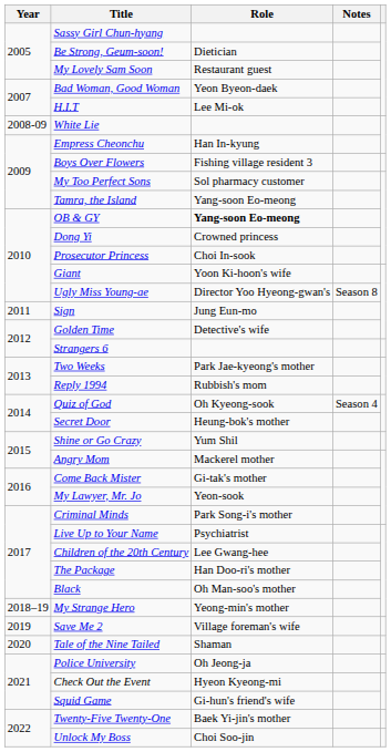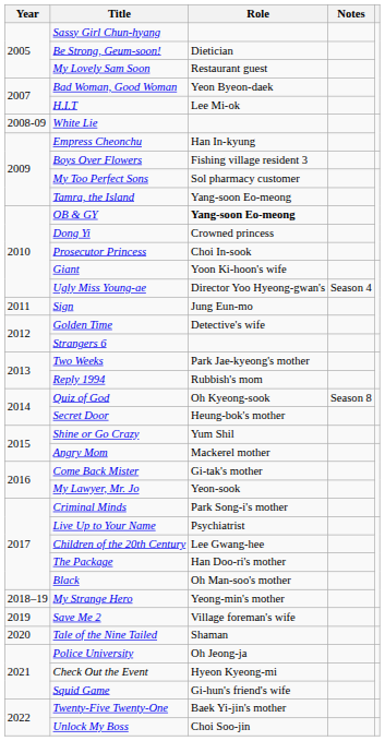 <table class="wikitable sortable">
 <tr>
 <th>Year</th>
 <th>Title</th>
 <th>Role</th>
 <th class="unsortable">Notes</th>
 <th class="unsortable"></th>
 </tr>
 <tr>
 <td rowspan="3">2005</td>
 <td><em><a href='#'>Sassy Girl Chun-hyang</a></em></td>
 <td></td>
 <td></td>
 <td rowspan=5></td>
 </tr>
 <tr>
 <td><em><a href='#'>Be Strong, Geum-soon!</a></em></td>
 <td>Dietician</td>
 <td></td>
 </tr>
 <tr>
 <td><em><a href='#'>My Lovely Sam Soon</a></em></td>
 <td>Restaurant guest</td>
 <td></td>
 </tr>
 <tr>
 <td rowspan="2">2007</td>
 <td><em><a href='#'>Bad Woman, Good Woman</a></em></td>
 <td>Yeon Byeon-daek</td>
 <td></td>
 </tr>
 <tr>
 <td><em><a href='#'>H.I.T</a></em></td>
 <td>Lee Mi-ok</td>
 <td></td>
 </tr>
 <tr>
 <td>2008-09</td>
 <td><em><a href='#'>White Lie</a></em></td>
 <td></td>
 <td></td>
 <td rowspan=2></td>
 </tr>
 <tr>
 <td rowspan="4">2009</td>
 <td><em><a href='#'>Empress Cheonchu</a></em></td>
 <td>Han In-kyung</td>
 <td></td>
 </tr>
 <tr>
 <td><em><a href='#'>Boys Over Flowers</a></em></td>
 <td>Fishing village resident 3</td>
 <td></td>
 <td></td>
 </tr>
 <tr>
 <td><em><a href='#'>My Too Perfect Sons</a></em></td>
 <td>Sol pharmacy customer</td>
 <td></td>
 <td rowspan=5></td>
 </tr>
 <tr>
 <td><em><a href='#'>Tamra, the Island</a></em></td>
 <td>Yang-soon Eo-meong</td>
 <td></td>
 </tr>
 <tr>
 <td rowspan="5">2010</td>
 <td><em><a href='#'>OB & GY</a></em></td>
 <td><strong>Yang-soon Eo-meong</strong></td>
 <td></td>
 </tr>
 <tr>
 <td><em><a href='#'>Dong Yi</a></em></td>
 <td>Crowned princess</td>
 <td></td>
 </tr>
 <tr>
 <td><em><a href='#'>Prosecutor Princess</a></em></td>
 <td>Choi In-sook</td>
 <td></td>
 </tr>
 <tr>
 <td><em><a href='#'>Giant</a></em></td>
 <td>Yoon Ki-hoon's wife</td>
 <td></td>
 <td rowspan=4></td>
 </tr>
 <tr>
 <td><em><a href='#'>Ugly Miss Young-ae</a></em></td>
 <td>Director Yoo Hyeong-gwan's</td>
-<td>Season 8</td>
+<td>Season 4</td>
 </tr>
 <tr>
 <td>2011</td>
 <td><em><a href='#'>Sign</a></em></td>
 <td>Jung Eun-mo</td>
 <td></td>
 </tr>
 <tr>
 <td rowspan="2">2012</td>
 <td><em><a href='#'>Golden Time</a></em></td>
 <td>Detective's wife</td>
 <td></td>
 </tr>
 <tr>
 <td><em><a href='#'>Strangers 6</a></em></td>
 <td></td>
 <td></td>
 <td rowspan=1></td>
 </tr>
 <tr>
 <td rowspan="2">2013</td>
 <td><em><a href='#'>Two Weeks</a></em></td>
 <td>Park Jae-kyeong's mother</td>
 <td></td>
 <td rowspan=2></td>
 </tr>
 <tr>
 <td><em><a href='#'>Reply 1994</a></em></td>
 <td>Rubbish's mom</td>
 <td></td>
 </tr>
 <tr>
 <td rowspan="2">2014</td>
 <td><em><a href='#'>Quiz of God</a></em></td>
 <td>Oh Kyeong-sook</td>
-<td>Season 4</td>
+<td>Season 8</td>
 <td rowspan=2></td>
 </tr>
 <tr>
 <td><em><a href='#'>Secret Door</a></em></td>
 <td>Heung-bok's mother</td>
 <td></td>
 </tr>
 <tr>
 <td rowspan="2">2015</td>
 <td><em><a href='#'>Shine or Go Crazy</a></em></td>
 <td>Yum Shil</td>
 <td></td>
 <td></td>
 </tr>
 <tr>
 <td><em><a href='#'>Angry Mom</a></em></td>
 <td>Mackerel mother</td>
 <td></td>
 <td rowspan=4></td>
 </tr>
 <tr>
 <td rowspan="2">2016</td>
 <td><em><a href='#'>Come Back Mister</a></em></td>
 <td>Gi-tak's mother</td>
 <td></td>
 </tr>
 <tr>
 <td><em><a href='#'>My Lawyer, Mr. Jo</a></em></td>
 <td>Yeon-sook</td>
 <td></td>
 </tr>
 <tr>
 <td rowspan="5">2017</td>
 <td><em><a href='#'>Criminal Minds</a></em></td>
 <td>Park Song-i's mother</td>
 <td></td>
 </tr>
 <tr>
 <td><em><a href='#'>Live Up to Your Name</a></em></td>
 <td>Psychiatrist</td>
 <td></td>
 <td rowspan=5></td>
 </tr>
 <tr>
 <td><em><a href='#'>Children of the 20th Century</a></em></td>
 <td>Lee Gwang-hee</td>
 <td></td>
 </tr>
 <tr>
 <td><em><a href='#'>The Package</a></em></td>
 <td>Han Doo-ri's mother</td>
 <td></td>
 </tr>
 <tr>
 <td><em><a href='#'>Black</a></em></td>
 <td>Oh Man-soo's mother</td>
 <td></td>
 </tr>
 <tr>
 <td>2018–19</td>
 <td><em><a href='#'>My Strange Hero</a></em></td>
 <td>Yeong-min's mother</td>
 <td></td>
 </tr>
 <tr>
 <td>2019</td>
 <td><em><a href='#'>Save Me 2</a></em></td>
 <td>Village foreman's wife</td>
 <td></td>
 <td></td>
 </tr>
 <tr>
 <td>2020</td>
 <td><em><a href='#'>Tale of the Nine Tailed</a></em></td>
 <td>Shaman</td>
 <td></td>
 <td></td>
 </tr>
 <tr>
 <td rowspan="3">2021</td>
 <td><em><a href='#'>Police University</a></em></td>
 <td>Oh Jeong-ja</td>
 <td></td>
 <td></td>
 </tr>
 <tr>
 <td><em>Check Out the Event</em></td>
 <td>Hyeon Kyeong-mi</td>
 <td></td>
 <td rowspan=2></td>
 </tr>
 <tr>
 <td><em><a href='#'>Squid Game</a></em></td>
 <td>Gi-hun's friend's wife</td>
 <td></td>
 </tr>
 <tr>
 <td rowspan="2">2022</td>
 <td><em><a href='#'>Twenty-Five Twenty-One</a></em></td>
 <td>Baek Yi-jin's mother</td>
 <td></td>
 <td></td>
 </tr>
 <tr>
 <td><em><a href='#'>Unlock My Boss</a></em></td>
 <td>Choi Soo-jin</td>
 <td></td>
 <td></td>
 </tr>
 </table>
